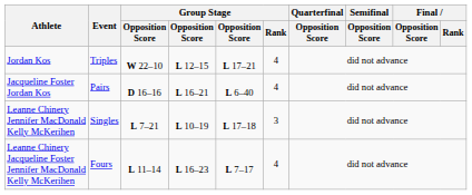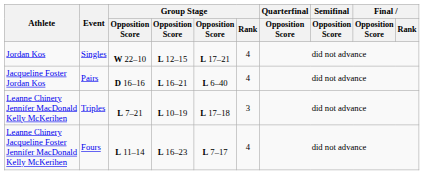 <table class="wikitable" style="font-size:90%">
 <tr>
 <th rowspan=2>Athlete</th>
 <th rowspan=2>Event</th>
 <th colspan=4>Group Stage</th>
 <th>Quarterfinal</th>
 <th>Semifinal</th>
 <th colspan=2>Final / </th>
 </tr>
 <tr style="font-size:95%">
 <th>Opposition<br>Score</th>
 <th>Opposition<br>Score</th>
 <th>Opposition<br>Score</th>
 <th>Rank</th>
 <th>Opposition<br>Score</th>
 <th>Opposition<br>Score</th>
 <th>Opposition<br>Score</th>
 <th>Rank</th>
 </tr>
 <tr align=center>
 <td align=left><a href='#'>Jordan Kos</a></td>
-<td align=left><a href='#'>Triples</a></td>
+<td align=left><a href='#'>Singles</a></td>
 <td><br><strong>W</strong> 22–10</td>
 <td><br><strong>L</strong> 12–15</td>
 <td><br><strong>L</strong> 17–21</td>
 <td>4</td>
 <td colspan=4>did not advance</td>
 </tr>
 <tr align=center>
 <td align=left><a href='#'>Jacqueline Foster</a><br><a href='#'>Jordan Kos</a></td>
 <td align=left><a href='#'>Pairs</a></td>
 <td><br><strong>D</strong> 16–16</td>
 <td><br><strong>L</strong> 16–21</td>
 <td><br><strong>L</strong> 6–40</td>
 <td>4</td>
 <td colspan=4>did not advance</td>
 </tr>
 <tr align=center>
 <td align=left><a href='#'>Leanne Chinery</a><br><a href='#'>Jennifer MacDonald</a><br><a href='#'>Kelly McKerihen</a></td>
-<td align=left><a href='#'>Singles</a></td>
+<td align=left><a href='#'>Triples</a></td>
 <td><br><strong>L</strong> 7–21</td>
 <td><br><strong>L</strong> 10–19</td>
 <td><br><strong>L</strong> 17–18</td>
 <td>3</td>
 <td colspan=4>did not advance</td>
 </tr>
 <tr align=center>
 <td align=left><a href='#'>Leanne Chinery</a><br><a href='#'>Jacqueline Foster</a><br><a href='#'>Jennifer MacDonald</a><br><a href='#'>Kelly McKerihen</a></td>
 <td align=left><a href='#'>Fours</a></td>
 <td><br><strong>L</strong> 11–14</td>
 <td><br><strong>L</strong> 16–23</td>
 <td><br><strong>L</strong> 7–17</td>
 <td>4</td>
 <td colspan=4>did not advance</td>
 </tr>
 </table>
